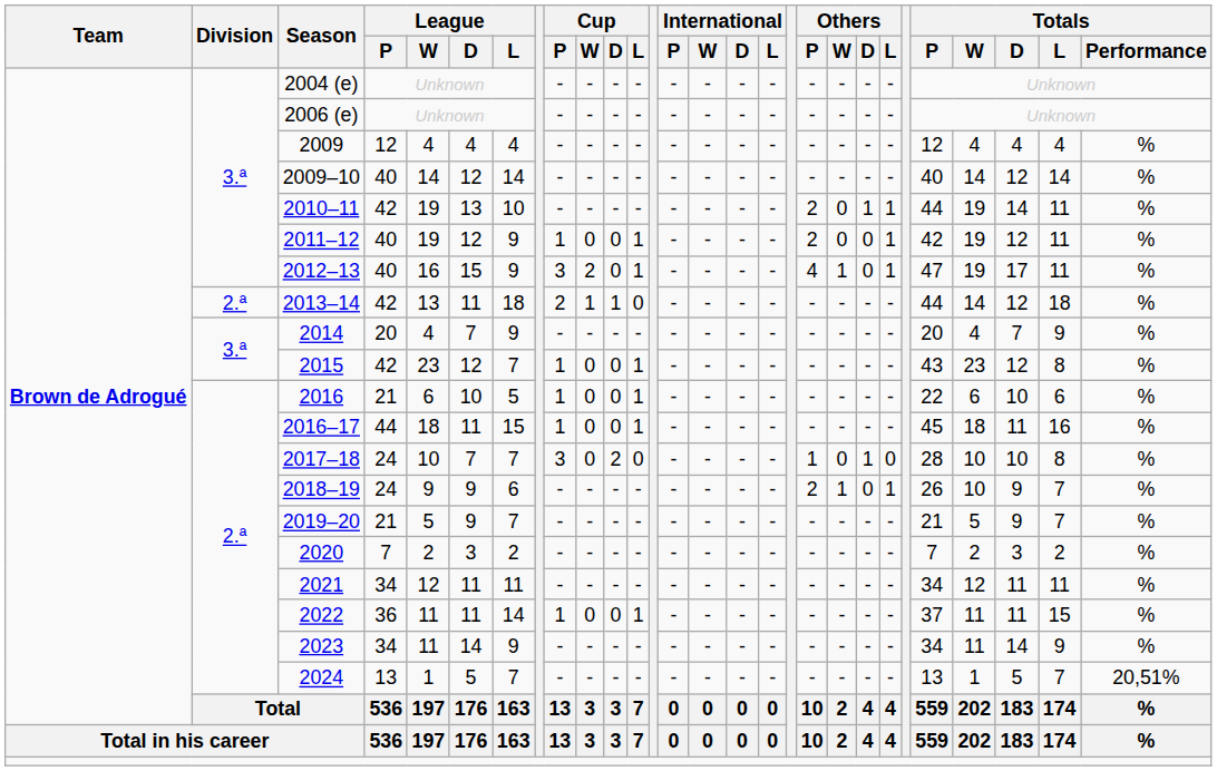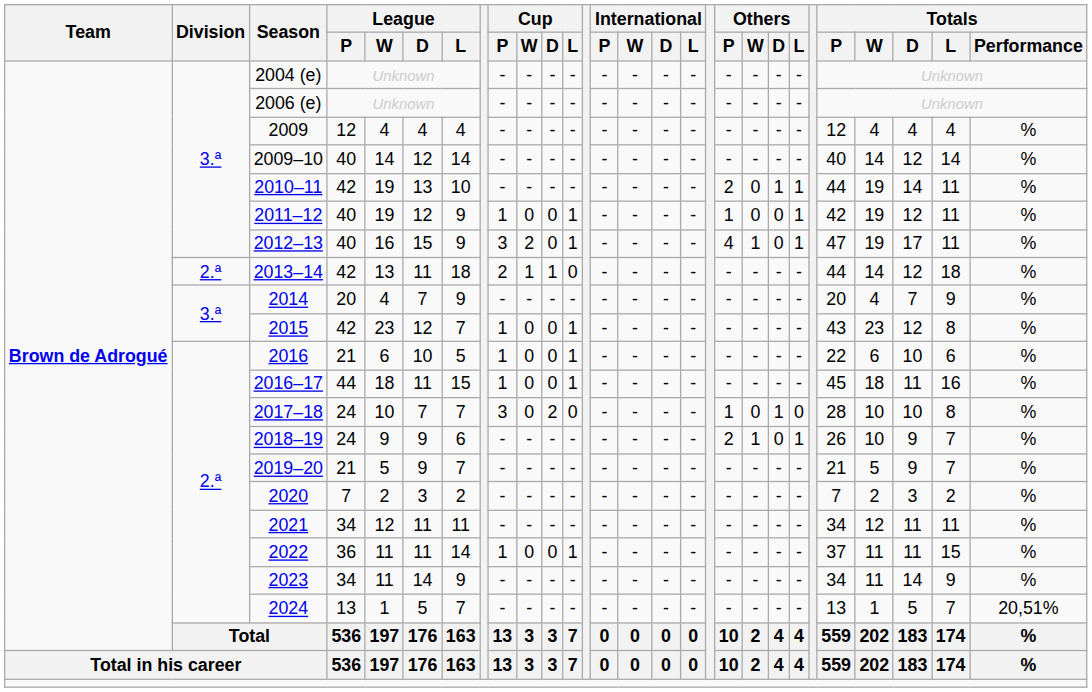 <table class="wikitable center" style="text-align:center; font-size: 85%;">
 <tr>
 <th rowspan="2">Team</th>
 <th rowspan="2">Division</th>
 <th rowspan="2">Season</th>
 <th colspan="4">League</th>
 <th rowspan="24"></th>
 <th colspan="4">Cup</th>
 <th rowspan="24"></th>
 <th colspan="4">International</th>
 <th rowspan="24"></th>
 <th colspan="4">Others</th>
 <th rowspan="24"></th>
 <th colspan="5">Totals</th>
 </tr>
 <tr>
 <th>P</th>
 <th>W</th>
 <th>D</th>
 <th>L</th>
 <th>P</th>
 <th>W</th>
 <th>D</th>
 <th>L</th>
 <th>P</th>
 <th>W</th>
 <th>D</th>
 <th>L</th>
 <th>P</th>
 <th>W</th>
 <th>D</th>
 <th>L</th>
 <th>P</th>
 <th>W</th>
 <th>D</th>
 <th>L</th>
 <th>Performance</th>
 </tr>
 <tr>
 <td rowspan="21"><strong><a href='#'>Brown de Adrogué</a></strong><br><small><strong></strong></small></td>
 <td rowspan="7"><a href='#'>3.ª</a></td>
 <td>2004 (e)</td>
 <td style=color:#ccc colspan="4"><small><em>Unknown</em></small></td>
 <td>-</td>
 <td>-</td>
 <td>-</td>
 <td>-</td>
 <td>-</td>
 <td>-</td>
 <td>-</td>
 <td>-</td>
 <td>-</td>
 <td>-</td>
 <td>-</td>
 <td>-</td>
 <td style=color:#ccc colspan="5"><small><em>Unknown</em></small></td>
 </tr>
 <tr>
 <td>2006 (e)</td>
 <td style=color:#ccc colspan="4"><small><em>Unknown</em></small></td>
 <td>-</td>
 <td>-</td>
 <td>-</td>
 <td>-</td>
 <td>-</td>
 <td>-</td>
 <td>-</td>
 <td>-</td>
 <td>-</td>
 <td>-</td>
 <td>-</td>
 <td>-</td>
 <td style=color:#ccc colspan="5"><small><em>Unknown</em></small></td>
 </tr>
 <tr>
 <td>2009</td>
 <td>12</td>
 <td>4</td>
 <td>4</td>
 <td>4</td>
 <td>-</td>
 <td>-</td>
 <td>-</td>
 <td>-</td>
 <td>-</td>
 <td>-</td>
 <td>-</td>
 <td>-</td>
 <td>-</td>
 <td>-</td>
 <td>-</td>
 <td>-</td>
 <td>12</td>
 <td>4</td>
 <td>4</td>
 <td>4</td>
 <td>%</td>
 </tr>
 <tr>
 <td>2009–10</td>
 <td>40</td>
 <td>14</td>
 <td>12</td>
 <td>14</td>
 <td>-</td>
 <td>-</td>
 <td>-</td>
 <td>-</td>
 <td>-</td>
 <td>-</td>
 <td>-</td>
 <td>-</td>
 <td>-</td>
 <td>-</td>
 <td>-</td>
 <td>-</td>
 <td>40</td>
 <td>14</td>
 <td>12</td>
 <td>14</td>
 <td>%</td>
 </tr>
 <tr>
 <td><a href='#'>2010–11</a></td>
 <td>42</td>
 <td>19</td>
 <td>13</td>
 <td>10</td>
 <td>-</td>
 <td>-</td>
 <td>-</td>
 <td>-</td>
 <td>-</td>
 <td>-</td>
 <td>-</td>
 <td>-</td>
 <td>2</td>
 <td>0</td>
 <td>1</td>
 <td>1</td>
 <td>44</td>
 <td>19</td>
 <td>14</td>
 <td>11</td>
 <td>%</td>
 </tr>
 <tr>
 <td><a href='#'>2011–12</a></td>
 <td>40</td>
 <td>19</td>
 <td>12</td>
 <td>9</td>
 <td>1</td>
 <td>0</td>
 <td>0</td>
 <td>1</td>
 <td>-</td>
 <td>-</td>
 <td>-</td>
 <td>-</td>
-<td>2</td>
+<td>1</td>
 <td>0</td>
 <td>0</td>
 <td>1</td>
 <td>42</td>
 <td>19</td>
 <td>12</td>
 <td>11</td>
 <td>%</td>
 </tr>
 <tr>
 <td><a href='#'>2012–13</a></td>
 <td>40</td>
 <td>16</td>
 <td>15</td>
 <td>9</td>
 <td>3</td>
 <td>2</td>
 <td>0</td>
 <td>1</td>
 <td>-</td>
 <td>-</td>
 <td>-</td>
 <td>-</td>
 <td>4</td>
 <td>1</td>
 <td>0</td>
 <td>1</td>
 <td>47</td>
 <td>19</td>
 <td>17</td>
 <td>11</td>
 <td>%</td>
 </tr>
 <tr>
 <td rowspan="1"><a href='#'>2.ª</a></td>
 <td><a href='#'>2013–14</a></td>
 <td>42</td>
 <td>13</td>
 <td>11</td>
 <td>18</td>
 <td>2</td>
 <td>1</td>
 <td>1</td>
 <td>0</td>
 <td>-</td>
 <td>-</td>
 <td>-</td>
 <td>-</td>
 <td>-</td>
 <td>-</td>
 <td>-</td>
 <td>-</td>
 <td>44</td>
 <td>14</td>
 <td>12</td>
 <td>18</td>
 <td>%</td>
 </tr>
 <tr>
 <td rowspan="2"><a href='#'>3.ª</a></td>
 <td><a href='#'>2014</a></td>
 <td>20</td>
 <td>4</td>
 <td>7</td>
 <td>9</td>
 <td>-</td>
 <td>-</td>
 <td>-</td>
 <td>-</td>
 <td>-</td>
 <td>-</td>
 <td>-</td>
 <td>-</td>
 <td>-</td>
 <td>-</td>
 <td>-</td>
 <td>-</td>
 <td>20</td>
 <td>4</td>
 <td>7</td>
 <td>9</td>
 <td>%</td>
 </tr>
 <tr>
 <td><a href='#'>2015</a></td>
 <td>42</td>
 <td>23</td>
 <td>12</td>
 <td>7</td>
 <td>1</td>
 <td>0</td>
 <td>0</td>
 <td>1</td>
 <td>-</td>
 <td>-</td>
 <td>-</td>
 <td>-</td>
 <td>-</td>
 <td>-</td>
 <td>-</td>
 <td>-</td>
 <td>43</td>
 <td>23</td>
 <td>12</td>
 <td>8</td>
 <td>%</td>
 </tr>
 <tr>
 <td rowspan="10"><a href='#'>2.ª</a></td>
 <td><a href='#'>2016</a></td>
 <td>21</td>
 <td>6</td>
 <td>10</td>
 <td>5</td>
 <td>1</td>
 <td>0</td>
 <td>0</td>
 <td>1</td>
 <td>-</td>
 <td>-</td>
 <td>-</td>
 <td>-</td>
 <td>-</td>
 <td>-</td>
 <td>-</td>
 <td>-</td>
 <td>22</td>
 <td>6</td>
 <td>10</td>
 <td>6</td>
 <td>%</td>
 </tr>
 <tr>
 <td><a href='#'>2016–17</a></td>
 <td>44</td>
 <td>18</td>
 <td>11</td>
 <td>15</td>
 <td>1</td>
 <td>0</td>
 <td>0</td>
 <td>1</td>
 <td>-</td>
 <td>-</td>
 <td>-</td>
 <td>-</td>
 <td>-</td>
 <td>-</td>
 <td>-</td>
 <td>-</td>
 <td>45</td>
 <td>18</td>
 <td>11</td>
 <td>16</td>
 <td>%</td>
 </tr>
 <tr>
 <td><a href='#'>2017–18</a></td>
 <td>24</td>
 <td>10</td>
 <td>7</td>
 <td>7</td>
 <td>3</td>
 <td>0</td>
 <td>2</td>
 <td>0</td>
 <td>-</td>
 <td>-</td>
 <td>-</td>
 <td>-</td>
 <td>1</td>
 <td>0</td>
 <td>1</td>
 <td>0</td>
 <td>28</td>
 <td>10</td>
 <td>10</td>
 <td>8</td>
 <td>%</td>
 </tr>
 <tr>
 <td><a href='#'>2018–19</a></td>
 <td>24</td>
 <td>9</td>
 <td>9</td>
 <td>6</td>
 <td>-</td>
 <td>-</td>
 <td>-</td>
 <td>-</td>
 <td>-</td>
 <td>-</td>
 <td>-</td>
 <td>-</td>
 <td>2</td>
 <td>1</td>
 <td>0</td>
 <td>1</td>
 <td>26</td>
 <td>10</td>
 <td>9</td>
 <td>7</td>
 <td>%</td>
 </tr>
 <tr>
 <td><a href='#'>2019–20</a></td>
 <td>21</td>
 <td>5</td>
 <td>9</td>
 <td>7</td>
 <td>-</td>
 <td>-</td>
 <td>-</td>
 <td>-</td>
 <td>-</td>
 <td>-</td>
 <td>-</td>
 <td>-</td>
 <td>-</td>
 <td>-</td>
 <td>-</td>
 <td>-</td>
 <td>21</td>
 <td>5</td>
 <td>9</td>
 <td>7</td>
 <td>%</td>
 </tr>
 <tr>
 <td><a href='#'>2020</a></td>
 <td>7</td>
 <td>2</td>
 <td>3</td>
 <td>2</td>
 <td>-</td>
 <td>-</td>
 <td>-</td>
 <td>-</td>
 <td>-</td>
 <td>-</td>
 <td>-</td>
 <td>-</td>
 <td>-</td>
 <td>-</td>
 <td>-</td>
 <td>-</td>
 <td>7</td>
 <td>2</td>
 <td>3</td>
 <td>2</td>
 <td>%</td>
 </tr>
 <tr>
 <td><a href='#'>2021</a></td>
 <td>34</td>
 <td>12</td>
 <td>11</td>
 <td>11</td>
 <td>-</td>
 <td>-</td>
 <td>-</td>
 <td>-</td>
 <td>-</td>
 <td>-</td>
 <td>-</td>
 <td>-</td>
 <td>-</td>
 <td>-</td>
 <td>-</td>
 <td>-</td>
 <td>34</td>
 <td>12</td>
 <td>11</td>
 <td>11</td>
 <td>%</td>
 </tr>
 <tr>
 <td><a href='#'>2022</a></td>
 <td>36</td>
 <td>11</td>
 <td>11</td>
 <td>14</td>
 <td>1</td>
 <td>0</td>
 <td>0</td>
 <td>1</td>
 <td>-</td>
 <td>-</td>
 <td>-</td>
 <td>-</td>
 <td>-</td>
 <td>-</td>
 <td>-</td>
 <td>-</td>
 <td>37</td>
 <td>11</td>
 <td>11</td>
 <td>15</td>
 <td>%</td>
 </tr>
 <tr>
 <td><a href='#'>2023</a></td>
 <td>34</td>
 <td>11</td>
 <td>14</td>
 <td>9</td>
 <td>-</td>
 <td>-</td>
 <td>-</td>
 <td>-</td>
 <td>-</td>
 <td>-</td>
 <td>-</td>
 <td>-</td>
 <td>-</td>
 <td>-</td>
 <td>-</td>
 <td>-</td>
 <td>34</td>
 <td>11</td>
 <td>14</td>
 <td>9</td>
 <td>%</td>
 </tr>
 <tr>
 <td><a href='#'>2024</a></td>
 <td>13</td>
 <td>1</td>
 <td>5</td>
 <td>7</td>
 <td>-</td>
 <td>-</td>
 <td>-</td>
 <td>-</td>
 <td>-</td>
 <td>-</td>
 <td>-</td>
 <td>-</td>
 <td>-</td>
 <td>-</td>
 <td>-</td>
 <td>-</td>
 <td>13</td>
 <td>1</td>
 <td>5</td>
 <td>7</td>
 <td>20,51%</td>
 </tr>
 <tr>
 <th colspan="2">Total</th>
 <th>536</th>
 <th>197</th>
 <th>176</th>
 <th>163</th>
 <th>13</th>
 <th>3</th>
 <th>3</th>
 <th>7</th>
 <th>0</th>
 <th>0</th>
 <th>0</th>
 <th>0</th>
 <th>10</th>
 <th>2</th>
 <th>4</th>
 <th>4</th>
 <th>559</th>
 <th>202</th>
 <th>183</th>
 <th>174</th>
 <th>%</th>
 </tr>
 <tr>
 <th colspan="3">Total in his career</th>
 <th>536</th>
 <th>197</th>
 <th>176</th>
 <th>163</th>
 <th>13</th>
 <th>3</th>
 <th>3</th>
 <th>7</th>
 <th>0</th>
 <th>0</th>
 <th>0</th>
 <th>0</th>
 <th>10</th>
 <th>2</th>
 <th>4</th>
 <th>4</th>
 <th>559</th>
 <th>202</th>
 <th>183</th>
 <th>174</th>
 <th>%</th>
 </tr>
 <tr>
 <td colspan=31 align=left></td>
 </tr>
 </table>
